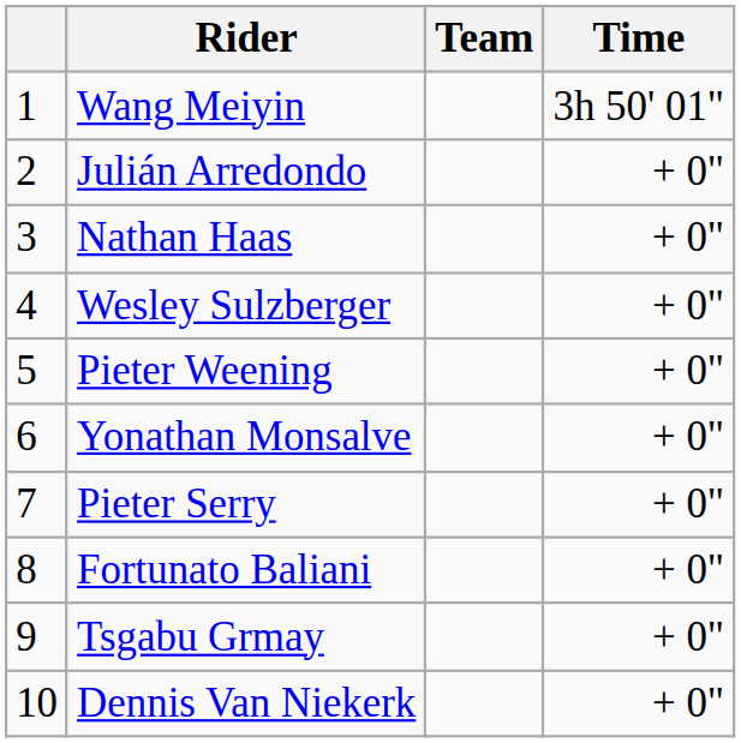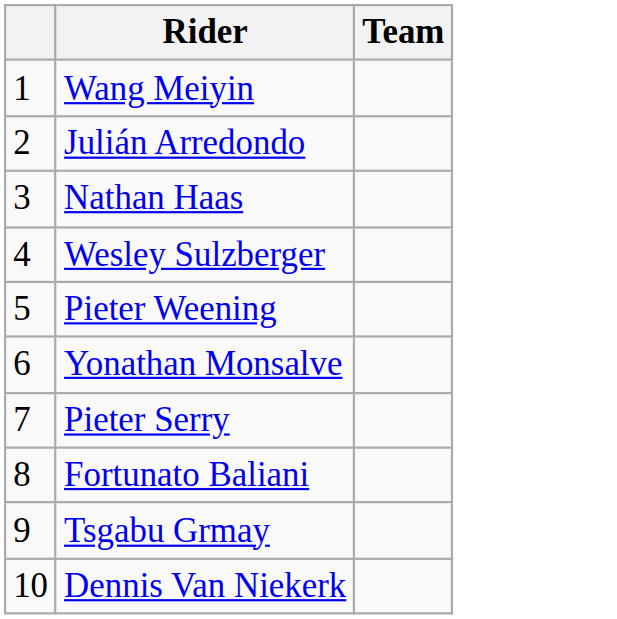 <table class=wikitable>
 <tr>
 <th></th>
 <th>Rider</th>
 <th>Team</th>
-<th>Time</th>
 </tr>
 <tr>
 <td>1</td>
 <td> <a href='#'>Wang Meiyin</a>   </td>
 <td></td>
-<td align=right>3h 50' 01"</td>
 </tr>
 <tr>
 <td>2</td>
 <td> <a href='#'>Julián Arredondo</a></td>
 <td></td>
-<td align=right>+ 0"</td>
 </tr>
 <tr>
 <td>3</td>
 <td> <a href='#'>Nathan Haas</a></td>
 <td></td>
-<td align=right>+ 0"</td>
 </tr>
 <tr>
 <td>4</td>
 <td> <a href='#'>Wesley Sulzberger</a></td>
 <td></td>
-<td align=right>+ 0"</td>
 </tr>
 <tr>
 <td>5</td>
 <td> <a href='#'>Pieter Weening</a></td>
 <td></td>
-<td align=right>+ 0"</td>
 </tr>
 <tr>
 <td>6</td>
 <td> <a href='#'>Yonathan Monsalve</a></td>
 <td></td>
-<td align=right>+ 0"</td>
 </tr>
 <tr>
 <td>7</td>
 <td> <a href='#'>Pieter Serry</a></td>
 <td></td>
-<td align=right>+ 0"</td>
 </tr>
 <tr>
 <td>8</td>
 <td> <a href='#'>Fortunato Baliani</a></td>
 <td></td>
-<td align=right>+ 0"</td>
 </tr>
 <tr>
 <td>9</td>
 <td> <a href='#'>Tsgabu Grmay</a></td>
 <td></td>
-<td align=right>+ 0"</td>
 </tr>
 <tr>
 <td>10</td>
 <td> <a href='#'>Dennis Van Niekerk</a></td>
 <td></td>
-<td align=right>+ 0"</td>
 </tr>
 </table>
